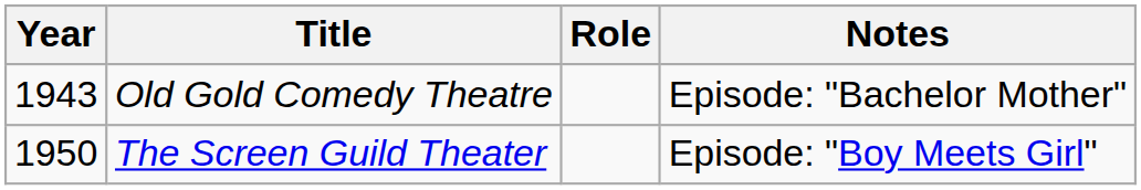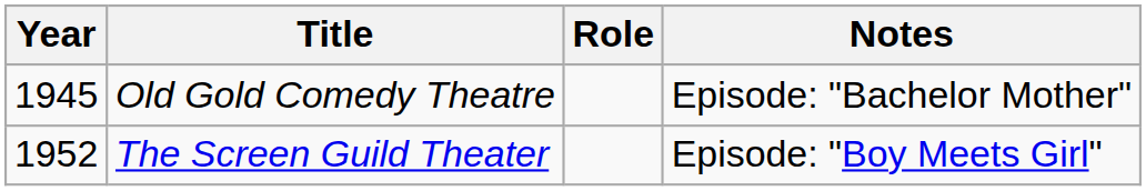 <table class="wikitable sortable">
 <tr>
 <th>Year</th>
 <th>Title</th>
 <th>Role</th>
 <th class="unsortable">Notes</th>
 </tr>
 <tr>
-<td>1943</td>
+<td>1945</td>
 <td><em>Old Gold Comedy Theatre</em></td>
 <td></td>
 <td>Episode: "Bachelor Mother"</td>
 </tr>
 <tr>
-<td>1950</td>
+<td>1952</td>
 <td><em><a href='#'>The Screen Guild Theater</a></em></td>
 <td></td>
 <td>Episode: "<a href='#'>Boy Meets Girl</a>"</td>
 </tr>
 </table>
